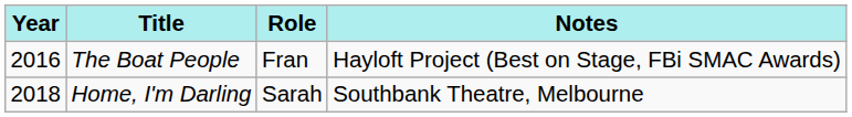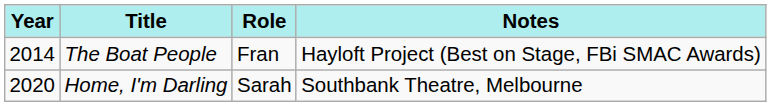 <table class="wikitable" style="font-size:90%;">
 <tr>
 <th style="background:  #afeeee;">Year</th>
 <th style="background:  #afeeee;">Title</th>
 <th style="background:  #afeeee;">Role</th>
 <th style="background:  #afeeee;">Notes</th>
 </tr>
 <tr>
-<td>2016</td>
+<td>2014</td>
 <td><em>The Boat People</em></td>
 <td>Fran</td>
 <td>Hayloft Project (Best on Stage, FBi SMAC Awards)</td>
 </tr>
 <tr>
-<td>2018</td>
+<td>2020</td>
 <td><em>Home, I'm Darling</em></td>
 <td>Sarah</td>
 <td>Southbank Theatre, Melbourne</td>
 </tr>
 </table>
